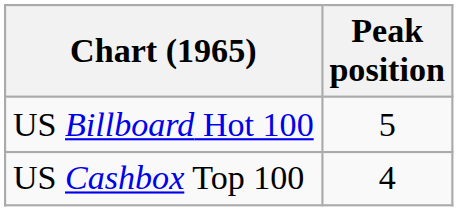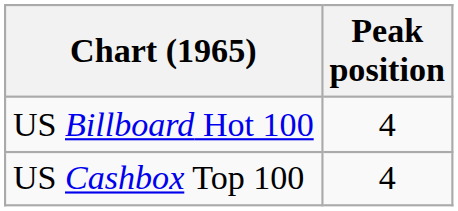 <table class="wikitable">
 <tr>
 <th>Chart (1965)</th>
 <th>Peak<br>position</th>
 </tr>
 <tr>
 <td>US <a href='#'><em>Billboard</em> Hot 100</a></td>
-<td align="center">5</td>
+<td align="center">4</td>
 </tr>
 <tr>
 <td>US <em><a href='#'>Cashbox</a></em> Top 100</td>
 <td align="center">4</td>
 </tr>
 </table>
